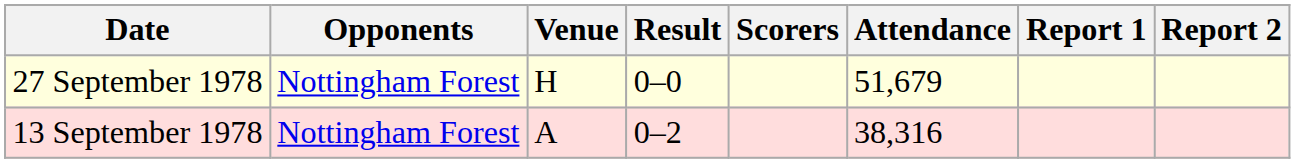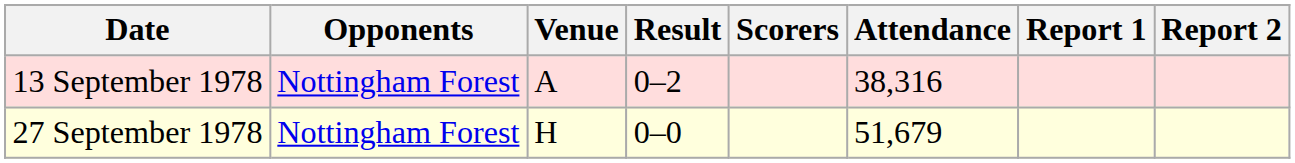 <table class=wikitable>
 <tr>
 <th>Date</th>
 <th>Opponents</th>
 <th>Venue</th>
 <th>Result</th>
 <th>Scorers</th>
 <th>Attendance</th>
 <th>Report 1</th>
 <th>Report 2</th>
 </tr>
+<tr bgcolor="#ffdddd">
+<td>13 September 1978</td>
+<td><a href='#'>Nottingham Forest</a></td>
+<td>A</td>
+<td>0–2</td>
+<td></td>
+<td>38,316</td>
+<td></td>
+<td></td>
+</tr>
 <tr bgcolor="#ffffdd">
 <td>27 September 1978</td>
 <td><a href='#'>Nottingham Forest</a></td>
 <td>H</td>
 <td>0–0</td>
 <td></td>
 <td>51,679</td>
 <td></td>
 <td></td>
 </tr>
-<tr bgcolor="#ffdddd">
-<td>13 September 1978</td>
-<td><a href='#'>Nottingham Forest</a></td>
-<td>A</td>
-<td>0–2</td>
-<td></td>
-<td>38,316</td>
-<td></td>
-<td></td>
-</tr>
 </table>
